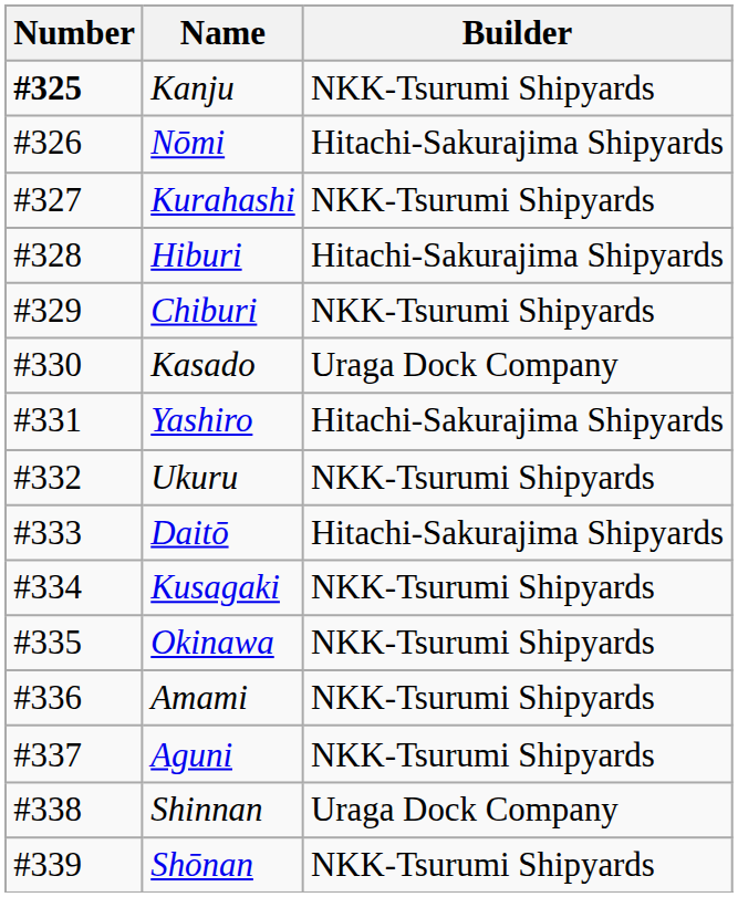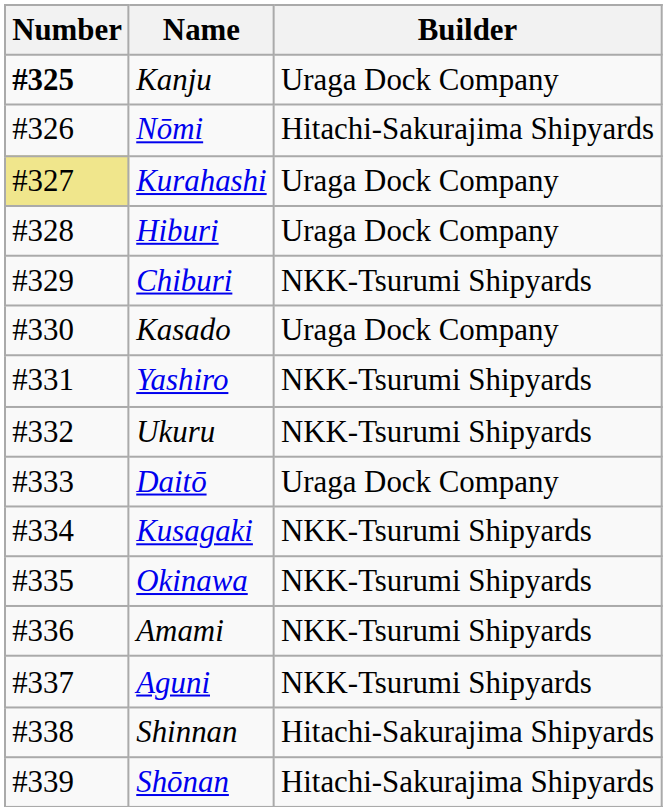 <table class="wikitable" style="font-size:97%;">
 <tr>
 <th>Number</th>
 <th>Name</th>
 <th>Builder</th>
 </tr>
 <tr>
 <td><strong>#325</strong></td>
 <td><em>Kanju</em></td>
-<td>NKK-Tsurumi Shipyards</td>
+<td>Uraga Dock Company</td>
 </tr>
 <tr>
 <td>#326</td>
 <td><a href='#'><em>Nōmi</em></a></td>
 <td>Hitachi-Sakurajima Shipyards</td>
 </tr>
 <tr>
-<td>#327</td>
+<td style="background: khaki;">#327</td>
 <td><a href='#'><em>Kurahashi</em></a></td>
-<td>NKK-Tsurumi Shipyards</td>
+<td>Uraga Dock Company</td>
 </tr>
 <tr>
 <td>#328</td>
 <td><a href='#'><em>Hiburi</em></a></td>
-<td>Hitachi-Sakurajima Shipyards</td>
+<td>Uraga Dock Company</td>
 </tr>
 <tr>
 <td>#329</td>
 <td><a href='#'><em>Chiburi</em></a></td>
 <td>NKK-Tsurumi Shipyards</td>
 </tr>
 <tr>
 <td>#330</td>
 <td><em>Kasado</em></td>
 <td>Uraga Dock Company</td>
 </tr>
 <tr>
 <td>#331</td>
 <td><a href='#'><em>Yashiro</em></a></td>
-<td>Hitachi-Sakurajima Shipyards</td>
+<td>NKK-Tsurumi Shipyards</td>
 </tr>
 <tr>
 <td>#332</td>
 <td><em>Ukuru</em></td>
 <td>NKK-Tsurumi Shipyards</td>
 </tr>
 <tr>
 <td>#333</td>
 <td><a href='#'><em>Daitō</em></a></td>
-<td>Hitachi-Sakurajima Shipyards</td>
+<td>Uraga Dock Company</td>
 </tr>
 <tr>
 <td>#334</td>
 <td><a href='#'><em>Kusagaki</em></a></td>
 <td>NKK-Tsurumi Shipyards</td>
 </tr>
 <tr>
 <td>#335</td>
 <td><a href='#'><em>Okinawa</em></a></td>
 <td>NKK-Tsurumi Shipyards</td>
 </tr>
 <tr>
 <td>#336</td>
 <td><em>Amami</em></td>
 <td>NKK-Tsurumi Shipyards</td>
 </tr>
 <tr>
 <td>#337</td>
 <td><a href='#'><em>Aguni</em></a></td>
 <td>NKK-Tsurumi Shipyards</td>
 </tr>
 <tr>
 <td>#338</td>
 <td><em>Shinnan</em></td>
-<td>Uraga Dock Company</td>
+<td>Hitachi-Sakurajima Shipyards</td>
 </tr>
 <tr>
 <td>#339</td>
 <td><a href='#'><em>Shōnan</em></a></td>
-<td>NKK-Tsurumi Shipyards</td>
+<td>Hitachi-Sakurajima Shipyards</td>
 </tr>
 <tr>
 </tr>
 </table>
